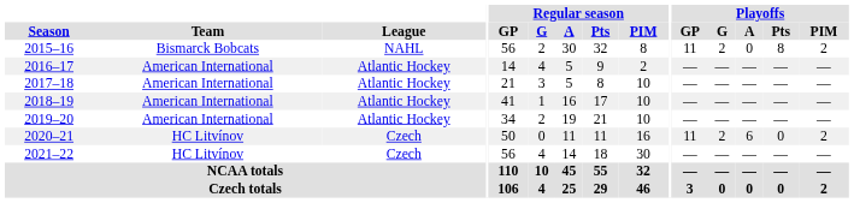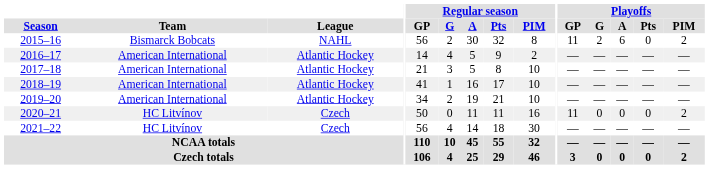 <table border="0" cellpadding="1" cellspacing="0" style="text-align:center; width:60em">
 <tr bgcolor="#e0e0e0">
 <th colspan="3" bgcolor="#ffffff"></th>
 <th rowspan="99" bgcolor="#ffffff"></th>
 <th colspan="5"><a href='#'>Regular season</a></th>
 <th rowspan="99" bgcolor="#ffffff"></th>
 <th colspan="5"><a href='#'>Playoffs</a></th>
 </tr>
 <tr bgcolor="#e0e0e0">
 <th><a href='#'>Season</a></th>
 <th>Team</th>
 <th>League</th>
 <th>GP</th>
 <th><a href='#'>G</a></th>
 <th><a href='#'>A</a></th>
 <th><a href='#'>Pts</a></th>
 <th><a href='#'>PIM</a></th>
 <th>GP</th>
 <th>G</th>
 <th>A</th>
 <th>Pts</th>
 <th>PIM</th>
 </tr>
 <tr>
 <td><a href='#'>2015–16</a></td>
 <td><a href='#'>Bismarck Bobcats</a></td>
 <td><a href='#'>NAHL</a></td>
 <td>56</td>
 <td>2</td>
 <td>30</td>
 <td>32</td>
 <td>8</td>
 <td>11</td>
 <td>2</td>
+<td>6</td>
 <td>0</td>
-<td>8</td>
 <td>2</td>
 </tr>
 <tr bgcolor="#f0f0f0">
 <td><a href='#'>2016–17</a></td>
 <td><a href='#'>American International</a></td>
 <td><a href='#'>Atlantic Hockey</a></td>
 <td>14</td>
 <td>4</td>
 <td>5</td>
 <td>9</td>
 <td>2</td>
 <td>—</td>
 <td>—</td>
 <td>—</td>
 <td>—</td>
 <td>—</td>
 </tr>
 <tr>
 <td><a href='#'>2017–18</a></td>
 <td><a href='#'>American International</a></td>
 <td><a href='#'>Atlantic Hockey</a></td>
 <td>21</td>
 <td>3</td>
 <td>5</td>
 <td>8</td>
 <td>10</td>
 <td>—</td>
 <td>—</td>
 <td>—</td>
 <td>—</td>
 <td>—</td>
 </tr>
 <tr bgcolor="#f0f0f0">
 <td><a href='#'>2018–19</a></td>
 <td><a href='#'>American International</a></td>
 <td><a href='#'>Atlantic Hockey</a></td>
 <td>41</td>
 <td>1</td>
 <td>16</td>
 <td>17</td>
 <td>10</td>
 <td>—</td>
 <td>—</td>
 <td>—</td>
 <td>—</td>
 <td>—</td>
 </tr>
 <tr>
 <td><a href='#'>2019–20</a></td>
 <td><a href='#'>American International</a></td>
 <td><a href='#'>Atlantic Hockey</a></td>
 <td>34</td>
 <td>2</td>
 <td>19</td>
 <td>21</td>
 <td>10</td>
 <td>—</td>
 <td>—</td>
 <td>—</td>
 <td>—</td>
 <td>—</td>
 </tr>
 <tr bgcolor="#f0f0f0">
 <td><a href='#'>2020–21</a></td>
 <td><a href='#'>HC Litvínov</a></td>
 <td><a href='#'>Czech</a></td>
 <td>50</td>
 <td>0</td>
 <td>11</td>
 <td>11</td>
 <td>16</td>
 <td>11</td>
-<td>2</td>
-<td>6</td>
+<td>0</td>
+<td>0</td>
 <td>0</td>
 <td>2</td>
 </tr>
 <tr>
 <td><a href='#'>2021–22</a></td>
 <td><a href='#'>HC Litvínov</a></td>
 <td><a href='#'>Czech</a></td>
 <td>56</td>
 <td>4</td>
 <td>14</td>
 <td>18</td>
 <td>30</td>
 <td>—</td>
 <td>—</td>
 <td>—</td>
 <td>—</td>
 <td>—</td>
 </tr>
 <tr bgcolor="#e0e0e0">
 <th colspan="3">NCAA totals</th>
 <th>110</th>
 <th>10</th>
 <th>45</th>
 <th>55</th>
 <th>32</th>
 <th>—</th>
 <th>—</th>
 <th>—</th>
 <th>—</th>
 <th>—</th>
 </tr>
 <tr bgcolor="#e0e0e0">
 <th colspan="3">Czech totals</th>
 <th>106</th>
 <th>4</th>
 <th>25</th>
 <th>29</th>
 <th>46</th>
 <th>3</th>
 <th>0</th>
 <th>0</th>
 <th>0</th>
 <th>2</th>
 </tr>
 </table>
